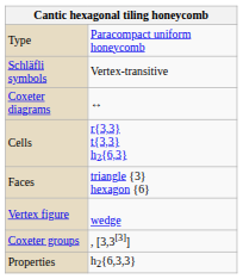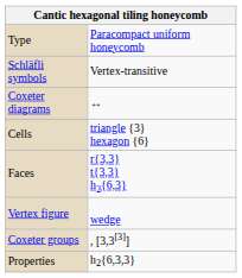 <table class="wikitable" align="right" style="margin-left:10px" width="320">
 <tr>
 <th bgcolor=#e7dcc3 colspan=2>Cantic hexagonal tiling honeycomb</th>
 </tr>
 <tr>
 <td bgcolor=#e7dcc3>Type</td>
 <td><a href='#'>Paracompact uniform honeycomb</a></td>
 </tr>
 <tr>
 <td bgcolor=#e7dcc3><a href='#'>Schläfli symbols</a></td>
 <td>Vertex-transitive</td>
 </tr>
 <tr>
 <td bgcolor=#e7dcc3><a href='#'>Coxeter diagrams</a></td>
 <td> ↔ </td>
 </tr>
 <tr>
 <td bgcolor=#e7dcc3>Cells</td>
-<td><a href='#'>r{3,3}</a> <br><a href='#'>t{3,3}</a> <br><a href='#'>h<sub>2</sub>{6,3}</a> </td>
+<td><a href='#'>triangle</a> {3}<br><a href='#'>hexagon</a> {6}</td>
 </tr>
 <tr>
 <td bgcolor=#e7dcc3>Faces</td>
-<td><a href='#'>triangle</a> {3}<br><a href='#'>hexagon</a> {6}</td>
+<td><a href='#'>r{3,3}</a> <br><a href='#'>t{3,3}</a> <br><a href='#'>h<sub>2</sub>{6,3}</a> </td>
 </tr>
 <tr>
 <td bgcolor=#e7dcc3><a href='#'>Vertex figure</a></td>
 <td><br><a href='#'>wedge</a></td>
 </tr>
 <tr>
 <td bgcolor=#e7dcc3><a href='#'>Coxeter groups</a></td>
 <td>, [3,3<sup>[3]</sup>]</td>
 </tr>
 <tr>
 <td bgcolor=#e7dcc3>Properties</td>
 <td>h<sub>2</sub>{6,3,3}</td>
 </tr>
 </table>
